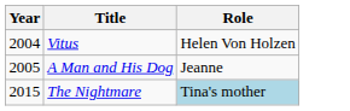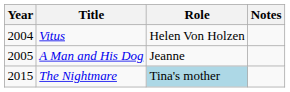 <table class="wikitable sortable">
 <tr>
 <th>Year</th>
 <th>Title</th>
 <th>Role</th>
+<th class="unsortable">Notes</th>
 </tr>
 <tr>
 <td>2004</td>
 <td><em><a href='#'>Vitus</a></em></td>
 <td>Helen Von Holzen</td>
+<td></td>
 </tr>
 <tr>
 <td>2005</td>
 <td><em><a href='#'>A Man and His Dog</a></em></td>
 <td>Jeanne</td>
+<td></td>
 </tr>
 <tr>
 <td>2015</td>
 <td><em><a href='#'>The Nightmare</a></em></td>
 <td style="background: lightblue;">Tina's mother</td>
+<td></td>
 </tr>
 </table>
